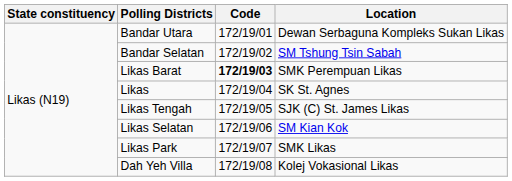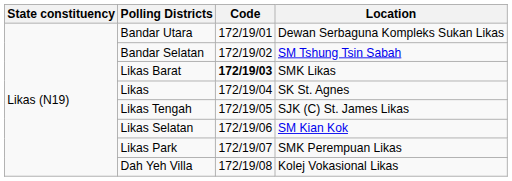 <table class="wikitable sortable mw-collapsible" style="white-space:nowrap;font-size:85%">
 <tr>
 <th>State constituency</th>
 <th>Polling Districts</th>
 <th>Code</th>
 <th>Location</th>
 </tr>
 <tr>
 <td rowspan="8">Likas (N19)</td>
 <td>Bandar Utara</td>
 <td>172/19/01</td>
 <td>Dewan Serbaguna Kompleks Sukan Likas</td>
 </tr>
 <tr>
 <td>Bandar Selatan</td>
 <td>172/19/02</td>
 <td><a href='#'>SM Tshung Tsin Sabah</a></td>
 </tr>
 <tr>
 <td>Likas Barat</td>
 <td><strong>172/19/03</strong></td>
-<td>SMK Perempuan Likas</td>
+<td>SMK Likas</td>
 </tr>
 <tr>
 <td>Likas</td>
 <td>172/19/04</td>
 <td>SK St. Agnes</td>
 </tr>
 <tr>
 <td>Likas Tengah</td>
 <td>172/19/05</td>
 <td>SJK (C) St. James Likas</td>
 </tr>
 <tr>
 <td>Likas Selatan</td>
 <td>172/19/06</td>
 <td><a href='#'>SM Kian Kok</a></td>
 </tr>
 <tr>
 <td>Likas Park</td>
 <td>172/19/07</td>
-<td>SMK Likas</td>
+<td>SMK Perempuan Likas</td>
 </tr>
 <tr>
 <td>Dah Yeh Villa</td>
 <td>172/19/08</td>
 <td>Kolej Vokasional Likas</td>
 </tr>
 </table>
